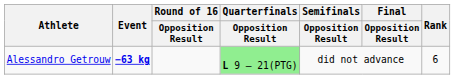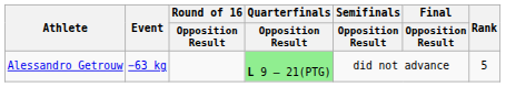 <table class="wikitable" style="font-size:90%;">
 <tr>
 <th rowspan=2>Athlete</th>
 <th rowspan=2>Event</th>
 <th>Round of 16</th>
 <th>Quarterfinals</th>
 <th>Semifinals</th>
 <th>Final</th>
 <th rowspan=2>Rank</th>
 </tr>
 <tr style="font-size:95%">
 <th>Opposition<br>Result</th>
 <th>Opposition<br>Result</th>
 <th>Opposition<br>Result</th>
 <th>Opposition<br>Result</th>
 </tr>
 <tr align=center>
 <td align=left><a href='#'>Alessandro Getrouw</a></td>
-<td align=left><strong><a href='#'>−63 kg</a></strong></td>
+<td align=left><a href='#'>−63 kg</a></td>
 <td></td>
 <td style="background: lightgreen;"><br><strong>L</strong> 9 – 21(PTG)</td>
 <td colspan=2>did not advance</td>
-<td>6</td>
+<td>5</td>
 </tr>
 </table>
